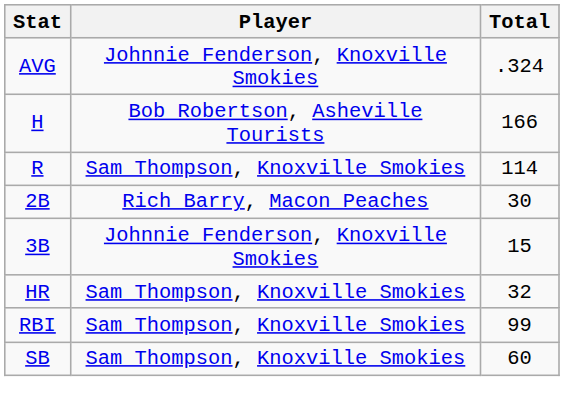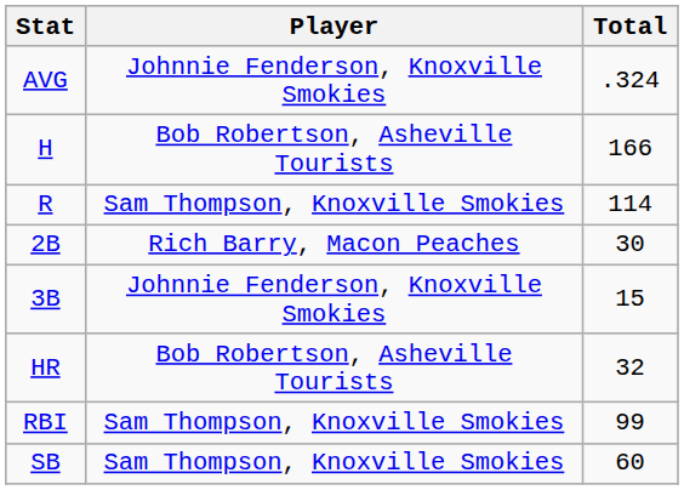 <table class="wikitable" width="40%" style="text-align:center;">
 <tr>
 <th width="5%">Stat</th>
 <th width="60%">Player</th>
 <th width="5%">Total</th>
 </tr>
 <tr>
 <td><a href='#'>AVG</a></td>
 <td><a href='#'>Johnnie Fenderson</a>, <a href='#'>Knoxville Smokies</a></td>
 <td>.324</td>
 </tr>
 <tr>
 <td><a href='#'>H</a></td>
 <td><a href='#'>Bob Robertson</a>, <a href='#'>Asheville Tourists</a></td>
 <td>166</td>
 </tr>
 <tr>
 <td><a href='#'>R</a></td>
 <td><a href='#'>Sam Thompson</a>, <a href='#'>Knoxville Smokies</a></td>
 <td>114</td>
 </tr>
 <tr>
 <td><a href='#'>2B</a></td>
 <td><a href='#'>Rich Barry</a>, <a href='#'>Macon Peaches</a></td>
 <td>30</td>
 </tr>
 <tr>
 <td><a href='#'>3B</a></td>
 <td><a href='#'>Johnnie Fenderson</a>, <a href='#'>Knoxville Smokies</a></td>
 <td>15</td>
 </tr>
 <tr>
 <td><a href='#'>HR</a></td>
-<td><a href='#'>Sam Thompson</a>, <a href='#'>Knoxville Smokies</a></td>
+<td><a href='#'>Bob Robertson</a>, <a href='#'>Asheville Tourists</a></td>
 <td>32</td>
 </tr>
 <tr>
 <td><a href='#'>RBI</a></td>
 <td><a href='#'>Sam Thompson</a>, <a href='#'>Knoxville Smokies</a></td>
 <td>99</td>
 </tr>
 <tr>
 <td><a href='#'>SB</a></td>
 <td><a href='#'>Sam Thompson</a>, <a href='#'>Knoxville Smokies</a></td>
 <td>60</td>
 </tr>
 </table>
